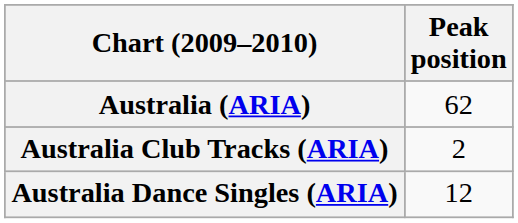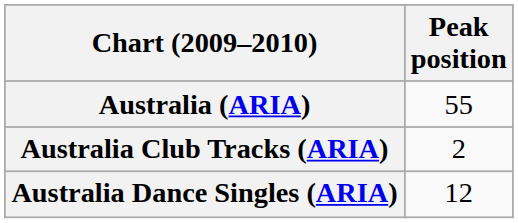 <table class="wikitable sortable plainrowheaders" style="text-align:center">
 <tr>
 <th scope="col">Chart (2009–2010)</th>
 <th scope="col">Peak<br>position</th>
 </tr>
 <tr>
 <th scope="row">Australia (<a href='#'>ARIA</a>)</th>
-<td>62</td>
+<td>55</td>
 </tr>
 <tr>
 <th scope="row">Australia Club Tracks (<a href='#'>ARIA</a>)</th>
 <td>2</td>
 </tr>
 <tr>
 <th scope="row">Australia Dance Singles (<a href='#'>ARIA</a>)</th>
 <td>12</td>
 </tr>
 </table>
